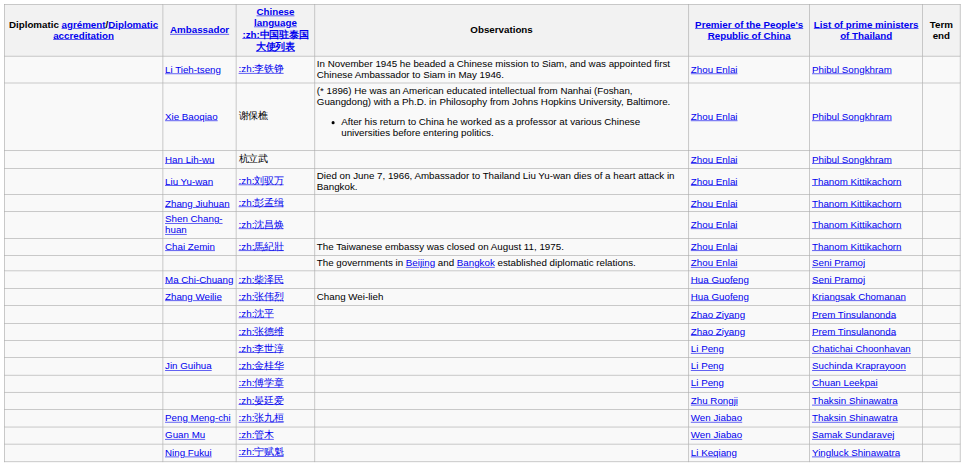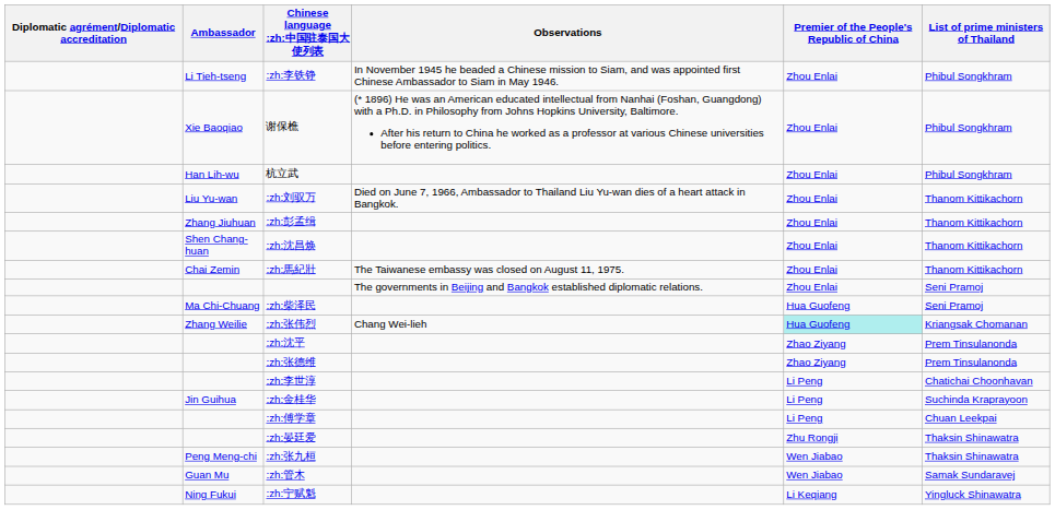 <table class="wikitable sortable">
 <tr>
 <th>Diplomatic <a href='#'>agrément</a>/<a href='#'>Diplomatic accreditation</a></th>
 <th><a href='#'>Ambassador</a></th>
 <th><a href='#'>Chinese language</a><br><a href='#'>:zh:中国驻泰国大使列表</a></th>
 <th>Observations</th>
 <th><a href='#'>Premier of the People's Republic of China</a></th>
 <th><a href='#'>List of prime ministers of Thailand</a></th>
-<th>Term end</th>
 </tr>
 <tr>
 <td></td>
 <td><a href='#'>Li Tieh-tseng</a></td>
 <td><a href='#'>:zh:李铁铮</a></td>
 <td>In November 1945 he beaded a Chinese mission to Siam, and was appointed first Chinese Ambassador to Siam in May 1946.</td>
 <td><a href='#'>Zhou Enlai</a></td>
 <td><a href='#'>Phibul Songkhram</a></td>
-<td></td>
 </tr>
 <tr>
 <td></td>
 <td><a href='#'>Xie Baoqiao</a></td>
 <td>谢保樵</td>
 <td>(* 1896) He was an American educated intellectual from Nanhai (Foshan, Guangdong) with a Ph.D. in Philosophy from Johns Hopkins University, Baltimore.<br><ul><li>After his return to China he worked as a professor at various Chinese universities before entering politics.</li></ul></td>
 <td><a href='#'>Zhou Enlai</a></td>
 <td><a href='#'>Phibul Songkhram</a></td>
-<td></td>
 </tr>
 <tr>
 <td></td>
 <td><a href='#'>Han Lih-wu</a></td>
 <td>杭立武</td>
 <td></td>
 <td><a href='#'>Zhou Enlai</a></td>
 <td><a href='#'>Phibul Songkhram</a></td>
-<td></td>
 </tr>
 <tr>
 <td></td>
 <td><a href='#'>Liu Yu-wan</a></td>
 <td><a href='#'>:zh:刘驭万</a></td>
 <td>Died on June 7, 1966, Ambassador to Thailand Liu Yu-wan dies of a heart attack in Bangkok.</td>
 <td><a href='#'>Zhou Enlai</a></td>
 <td><a href='#'>Thanom Kittikachorn</a></td>
-<td></td>
 </tr>
 <tr>
 <td></td>
 <td><a href='#'>Zhang Jiuhuan</a></td>
 <td><a href='#'>:zh:彭孟缉</a></td>
 <td></td>
 <td><a href='#'>Zhou Enlai</a></td>
 <td><a href='#'>Thanom Kittikachorn</a></td>
-<td></td>
 </tr>
 <tr>
 <td></td>
 <td><a href='#'>Shen Chang-huan</a></td>
 <td><a href='#'>:zh:沈昌焕</a></td>
 <td></td>
 <td><a href='#'>Zhou Enlai</a></td>
 <td><a href='#'>Thanom Kittikachorn</a></td>
-<td></td>
 </tr>
 <tr>
 <td></td>
 <td><a href='#'>Chai Zemin</a></td>
 <td><a href='#'>:zh:馬紀壯</a></td>
 <td>The Taiwanese embassy was closed on August 11, 1975.</td>
 <td><a href='#'>Zhou Enlai</a></td>
 <td><a href='#'>Thanom Kittikachorn</a></td>
-<td></td>
 </tr>
 <tr>
 <td></td>
 <td></td>
 <td></td>
 <td>The governments in <a href='#'>Beijing</a> and <a href='#'>Bangkok</a> established diplomatic relations.</td>
 <td><a href='#'>Zhou Enlai</a></td>
 <td><a href='#'>Seni Pramoj</a></td>
-<td></td>
 </tr>
 <tr>
 <td></td>
 <td><a href='#'>Ma Chi-Chuang</a></td>
 <td><a href='#'>:zh:柴泽民</a></td>
 <td></td>
 <td><a href='#'>Hua Guofeng</a></td>
 <td><a href='#'>Seni Pramoj</a></td>
-<td></td>
 </tr>
 <tr>
 <td></td>
 <td><a href='#'>Zhang Weilie</a></td>
 <td><a href='#'>:zh:张伟烈</a></td>
 <td>Chang Wei-lieh</td>
-<td><a href='#'>Hua Guofeng</a></td>
+<td style="background: paleturquoise;"><a href='#'>Hua Guofeng</a></td>
 <td><a href='#'>Kriangsak Chomanan</a></td>
-<td></td>
 </tr>
 <tr>
 <td></td>
 <td></td>
 <td><a href='#'>:zh:沈平</a></td>
 <td></td>
 <td><a href='#'>Zhao Ziyang</a></td>
 <td><a href='#'>Prem Tinsulanonda</a></td>
-<td></td>
 </tr>
 <tr>
 <td></td>
 <td></td>
 <td><a href='#'>:zh:张德维</a></td>
 <td></td>
 <td><a href='#'>Zhao Ziyang</a></td>
 <td><a href='#'>Prem Tinsulanonda</a></td>
-<td></td>
 </tr>
 <tr>
 <td></td>
 <td></td>
 <td><a href='#'>:zh:李世淳</a></td>
 <td></td>
 <td><a href='#'>Li Peng</a></td>
 <td><a href='#'>Chatichai Choonhavan</a></td>
-<td></td>
 </tr>
 <tr>
 <td></td>
 <td><a href='#'>Jin Guihua</a></td>
 <td><a href='#'>:zh:金桂华</a></td>
 <td></td>
 <td><a href='#'>Li Peng</a></td>
 <td><a href='#'>Suchinda Kraprayoon</a></td>
-<td></td>
 </tr>
 <tr>
 <td></td>
 <td></td>
 <td><a href='#'>:zh:傅学章</a></td>
 <td></td>
 <td><a href='#'>Li Peng</a></td>
 <td><a href='#'>Chuan Leekpai</a></td>
-<td></td>
 </tr>
 <tr>
 <td></td>
 <td></td>
 <td><a href='#'>:zh:晏廷爱</a></td>
 <td></td>
 <td><a href='#'>Zhu Rongji</a></td>
 <td><a href='#'>Thaksin Shinawatra</a></td>
-<td></td>
 </tr>
 <tr>
 <td></td>
 <td><a href='#'>Peng Meng-chi</a></td>
 <td><a href='#'>:zh:张九桓</a></td>
 <td></td>
 <td><a href='#'>Wen Jiabao</a></td>
 <td><a href='#'>Thaksin Shinawatra</a></td>
-<td></td>
 </tr>
 <tr>
 <td></td>
 <td><a href='#'>Guan Mu</a></td>
 <td><a href='#'>:zh:管木</a></td>
 <td></td>
 <td><a href='#'>Wen Jiabao</a></td>
 <td><a href='#'>Samak Sundaravej</a></td>
-<td></td>
 </tr>
 <tr>
 <td></td>
 <td><a href='#'>Ning Fukui</a></td>
 <td><a href='#'>:zh:宁赋魁</a></td>
 <td></td>
 <td><a href='#'>Li Keqiang</a></td>
 <td><a href='#'>Yingluck Shinawatra</a></td>
-<td></td>
 </tr>
 </table>
